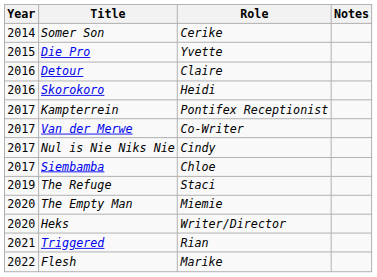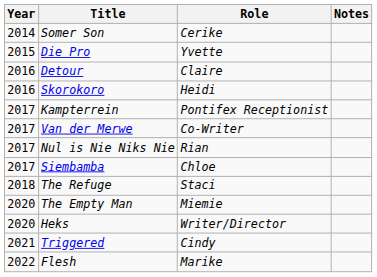 <table class="wikitable sortable">
 <tr>
 <th>Year</th>
 <th>Title</th>
 <th>Role</th>
 <th>Notes</th>
 </tr>
 <tr>
 <td>2014</td>
 <td><em>Somer Son</em></td>
 <td><em>Cerike</em></td>
 <td></td>
 </tr>
 <tr>
 <td>2015</td>
 <td><em><a href='#'>Die Pro</a></em></td>
 <td><em>Yvette</em></td>
 <td></td>
 </tr>
 <tr>
 <td>2016</td>
 <td><em><a href='#'>Detour</a></em></td>
 <td><em>Claire</em></td>
 <td></td>
 </tr>
 <tr>
 <td>2016</td>
 <td><em><a href='#'>Skorokoro</a></em></td>
 <td><em>Heidi</em></td>
 <td></td>
 </tr>
 <tr>
 <td>2017</td>
 <td><em>Kampterrein</em></td>
 <td><em>Pontifex Receptionist</em></td>
 <td></td>
 </tr>
 <tr>
 <td>2017</td>
 <td><em><a href='#'>Van der Merwe</a></em></td>
 <td><em>Co-Writer</em></td>
 <td></td>
 </tr>
 <tr>
 <td>2017</td>
 <td><em>Nul is Nie Niks Nie</em></td>
-<td><em>Cindy</em></td>
+<td><em>Rian</em></td>
 <td></td>
 </tr>
 <tr>
 <td>2017</td>
 <td><em><a href='#'>Siembamba</a></em></td>
 <td><em>Chloe</em></td>
 <td></td>
 </tr>
 <tr>
-<td>2019</td>
+<td>2018</td>
 <td><em>The Refuge</em></td>
 <td><em>Staci</em></td>
 <td></td>
 </tr>
 <tr>
 <td>2020</td>
 <td><em>The Empty Man</em></td>
 <td><em>Miemie</em></td>
 <td></td>
 </tr>
 <tr>
 <td>2020</td>
 <td><em>Heks</em></td>
 <td><em>Writer/Director</em></td>
 <td></td>
 </tr>
 <tr>
 <td>2021</td>
 <td><em><a href='#'>Triggered</a></em></td>
-<td><em>Rian</em></td>
+<td><em>Cindy</em></td>
 <td></td>
 </tr>
 <tr>
 <td>2022</td>
 <td><em>Flesh</em></td>
 <td><em>Marike</em></td>
 </tr>
 </table>
